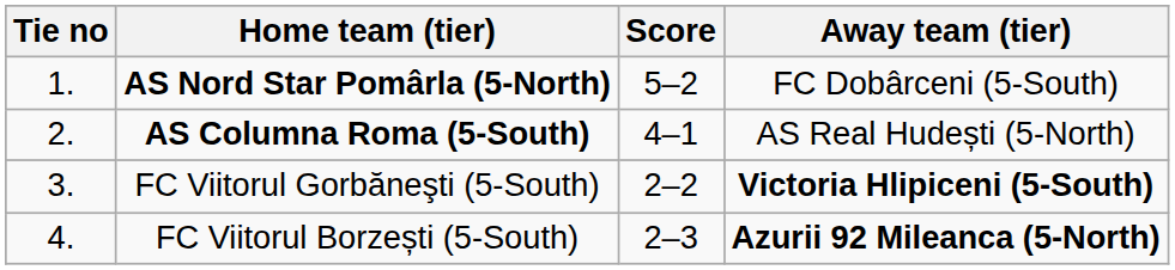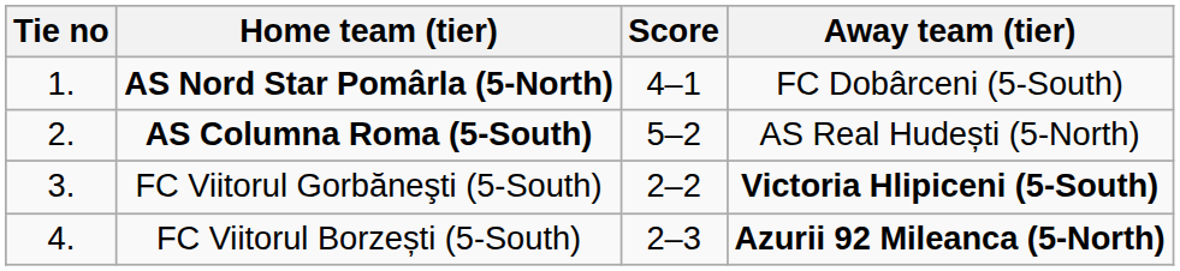 <table class="wikitable" style="text-align: center">
 <tr>
 <th>Tie no</th>
 <th>Home team (tier)</th>
 <th>Score</th>
 <th>Away team (tier)</th>
 </tr>
 <tr>
 <td>1.</td>
 <td><strong>AS Nord Star Pomârla (5-North)</strong></td>
-<td>5–2</td>
+<td>4–1</td>
 <td>FC Dobârceni (5-South)</td>
 </tr>
 <tr>
 <td>2.</td>
 <td><strong>AS Columna Roma (5-South)</strong></td>
-<td>4–1</td>
+<td>5–2</td>
 <td>AS Real Hudești (5-North)</td>
 </tr>
 <tr>
 <td>3.</td>
 <td>FC Viitorul Gorbăneşti (5-South)</td>
 <td>2–2  </td>
 <td><strong>Victoria Hlipiceni (5-South)</strong></td>
 </tr>
 <tr>
 <td>4.</td>
 <td>FC Viitorul Borzești (5-South)</td>
 <td>2–3</td>
 <td><strong>Azurii 92 Mileanca (5-North)</strong></td>
 </tr>
 </table>
